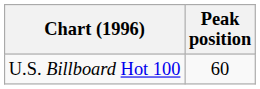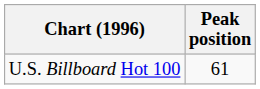 <table class="wikitable sortable">
 <tr>
 <th>Chart (1996)</th>
 <th>Peak<br>position</th>
 </tr>
 <tr>
 <td>U.S. <em>Billboard</em> <a href='#'>Hot 100</a></td>
-<td align="center">60</td>
+<td align="center">61</td>
 </tr>
 </table>
